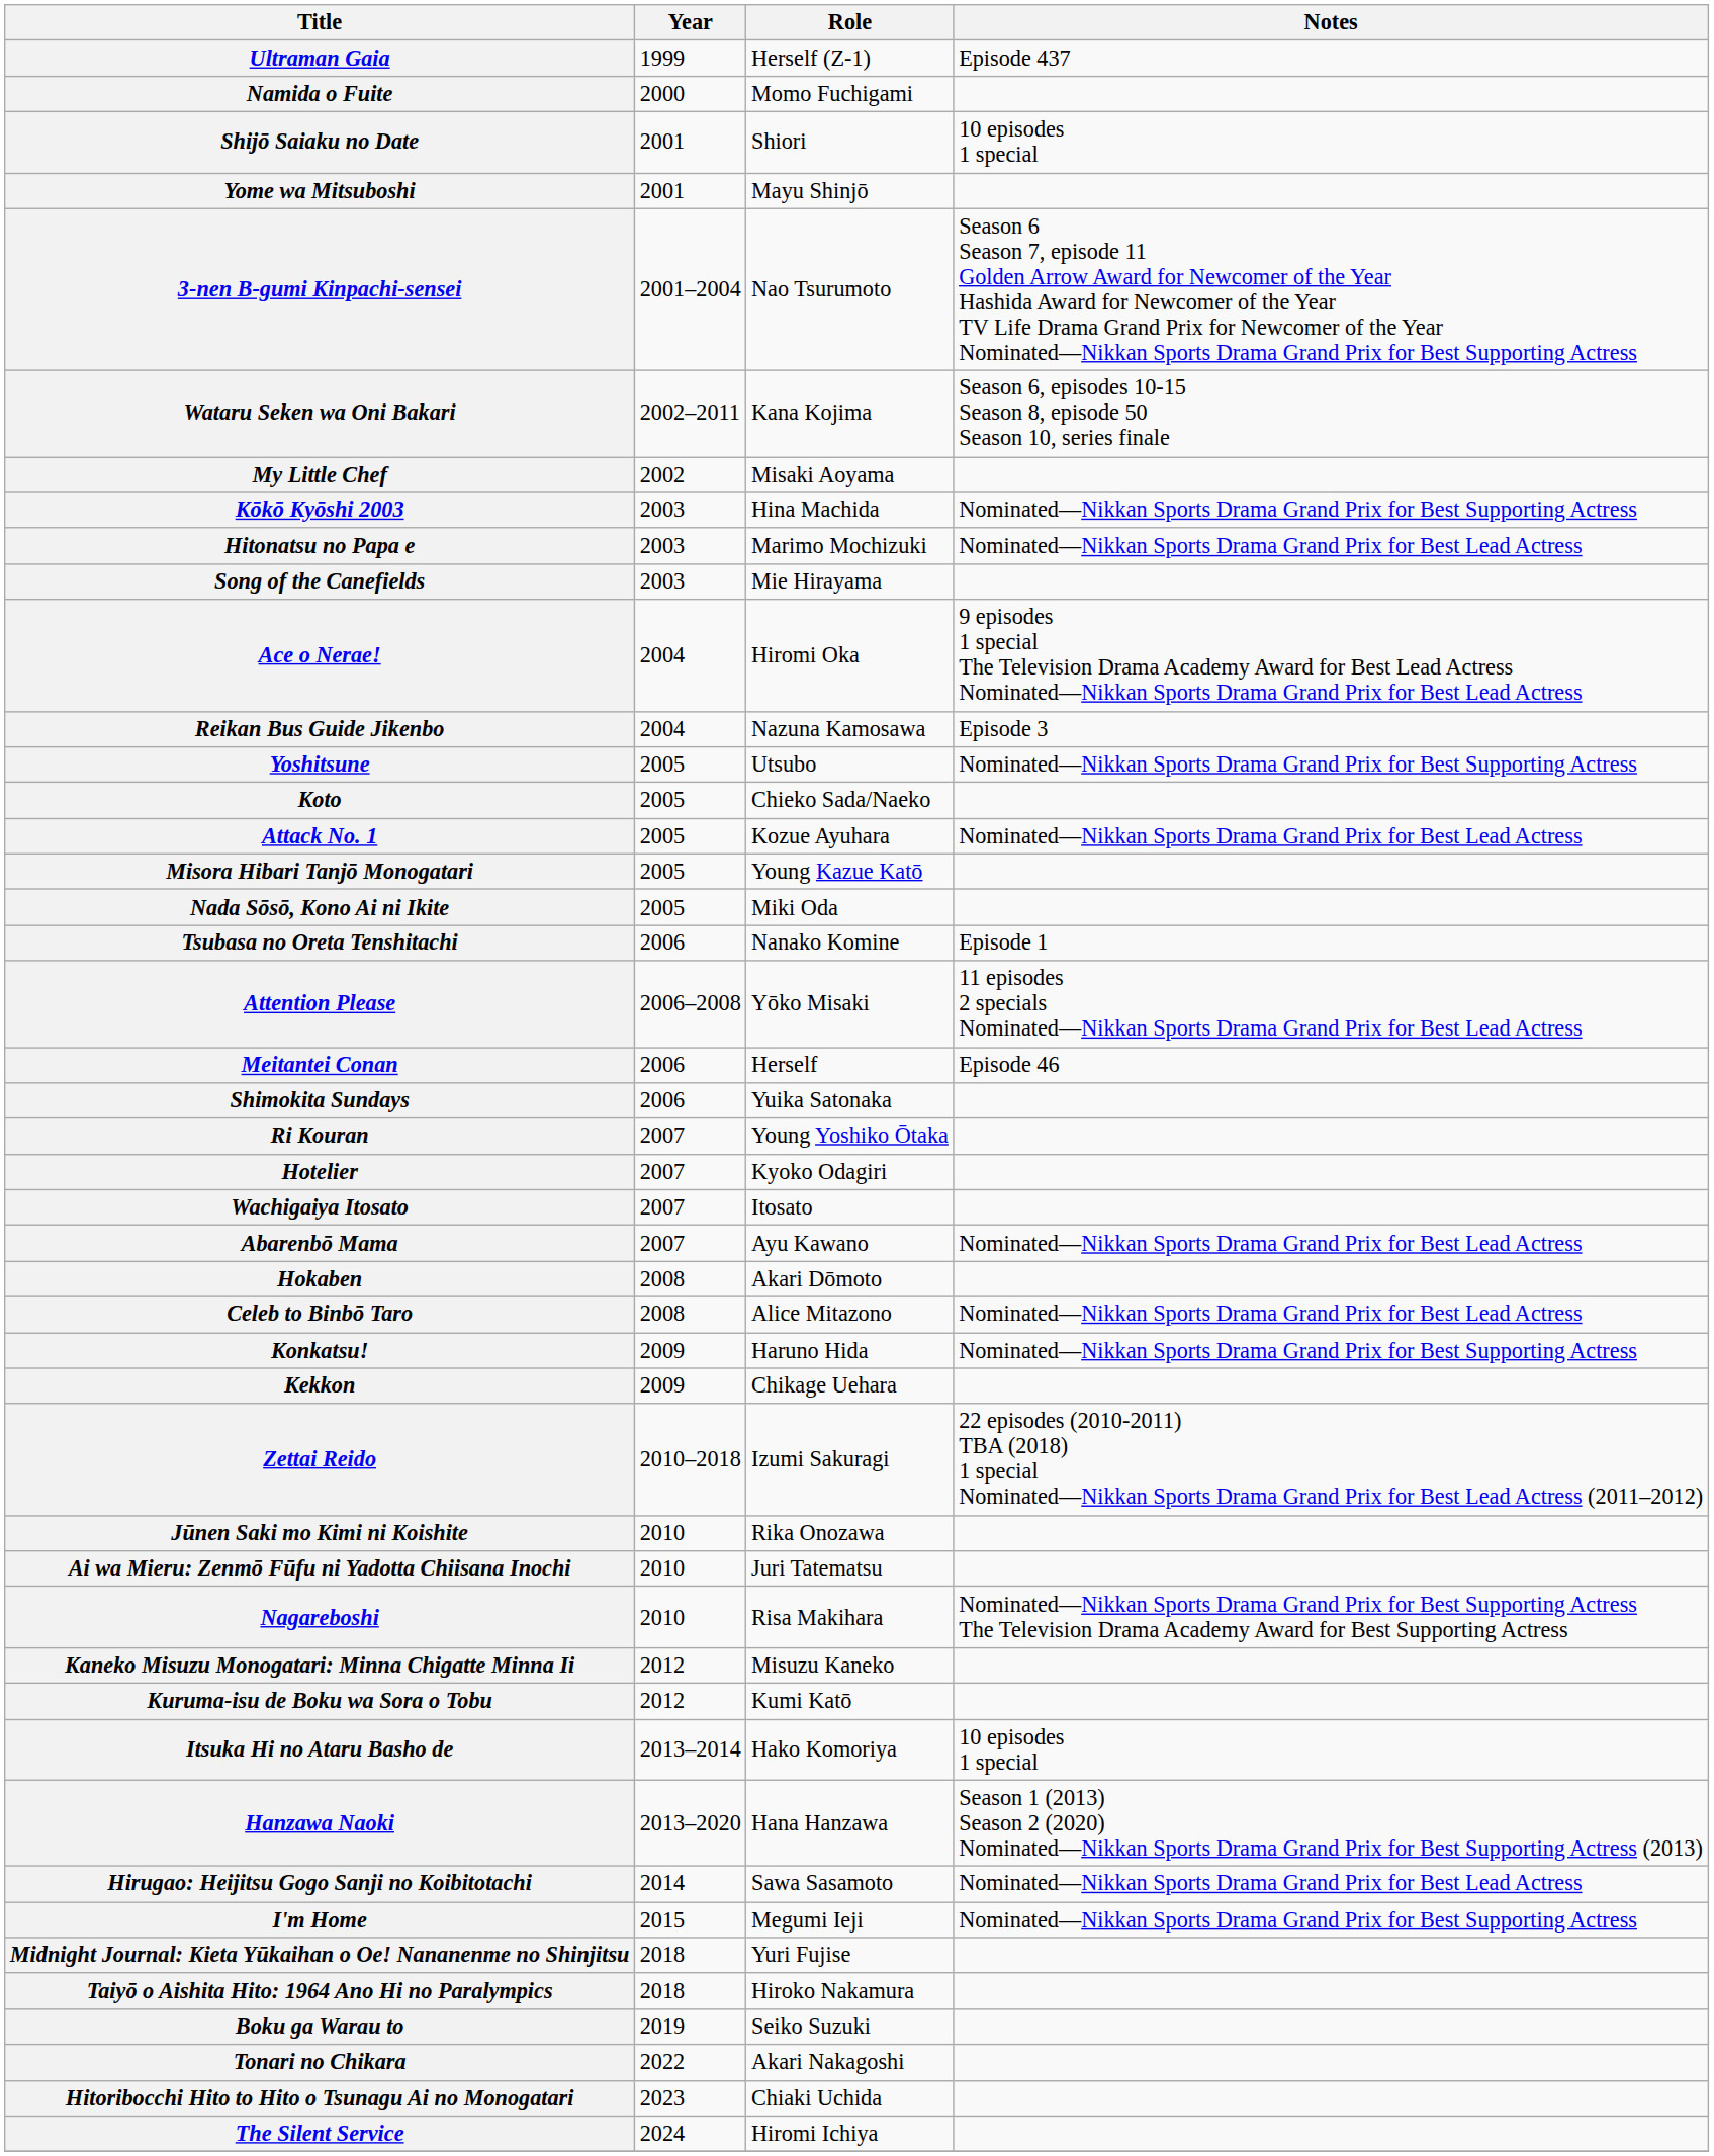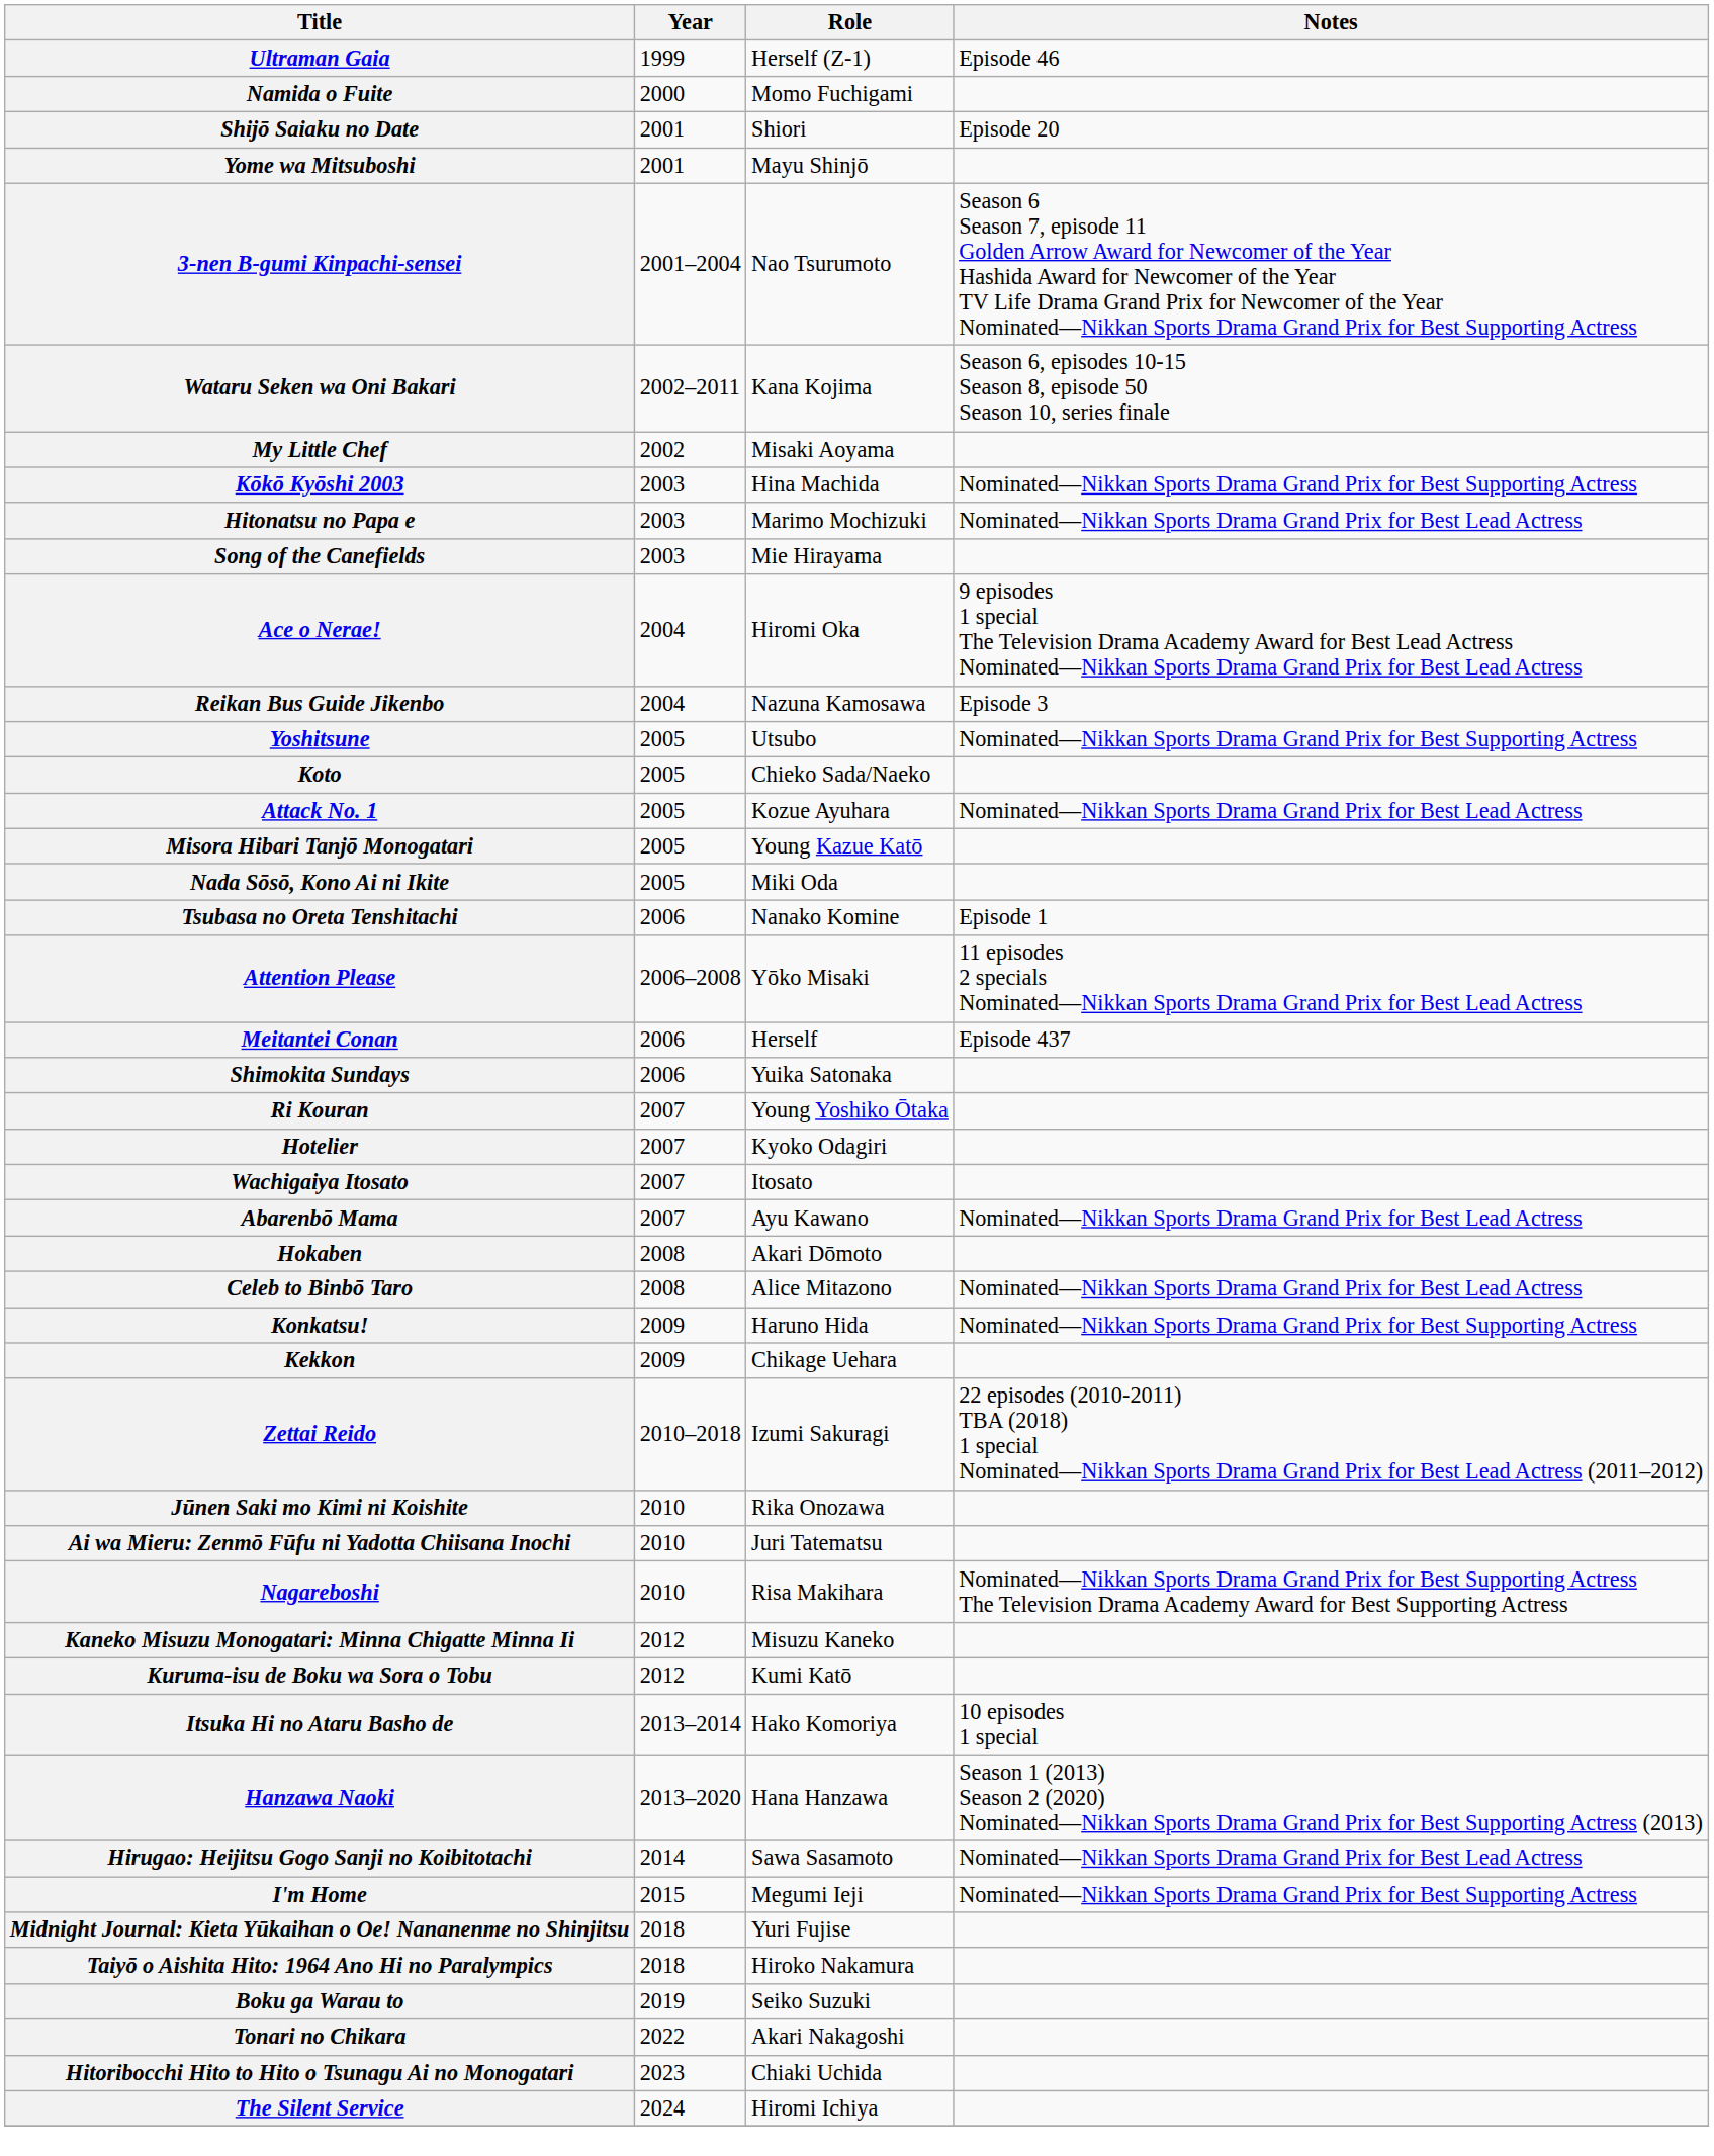 <table class="wikitable plainrowheaders sortable" style="font-size:100%">
 <tr>
 <th scope="col">Title</th>
 <th scope="col">Year</th>
 <th scope="col">Role</th>
 <th scope="col" class="unsortable">Notes</th>
 </tr>
 <tr>
 <th scope="row"><em><a href='#'>Ultraman Gaia</a></em></th>
 <td>1999</td>
 <td>Herself (Z-1)</td>
-<td>Episode 437</td>
+<td>Episode 46</td>
 </tr>
 <tr>
 <th scope="row"><em>Namida o Fuite</em></th>
 <td>2000</td>
 <td>Momo Fuchigami</td>
 <td></td>
 </tr>
 <tr>
 <th scope="row"><em>Shijō Saiaku no Date</em></th>
 <td>2001</td>
 <td>Shiori</td>
-<td>10 episodes<br>1 special</td>
+<td>Episode 20</td>
 </tr>
 <tr>
 <th scope="row"><em>Yome wa Mitsuboshi</em></th>
 <td>2001</td>
 <td>Mayu Shinjō</td>
 <td></td>
 </tr>
 <tr>
 <th scope="row"><em><a href='#'>3-nen B-gumi Kinpachi-sensei</a></em></th>
 <td>2001–2004</td>
 <td>Nao Tsurumoto</td>
 <td>Season 6<br>Season 7, episode 11<br><a href='#'>Golden Arrow Award for Newcomer of the Year</a><br>Hashida Award for Newcomer of the Year<br>TV Life Drama Grand Prix for Newcomer of the Year<br>Nominated—<a href='#'>Nikkan Sports Drama Grand Prix for Best Supporting Actress</a></td>
 </tr>
 <tr>
 <th scope="row"><em>Wataru Seken wa Oni Bakari</em></th>
 <td>2002–2011</td>
 <td>Kana Kojima</td>
 <td>Season 6, episodes 10-15<br>Season 8, episode 50<br>Season 10, series finale</td>
 </tr>
 <tr>
 <th scope="row"><em>My Little Chef</em></th>
 <td>2002</td>
 <td>Misaki Aoyama</td>
 <td></td>
 </tr>
 <tr>
 <th scope="row"><em><a href='#'>Kōkō Kyōshi 2003</a></em></th>
 <td>2003</td>
 <td>Hina Machida</td>
 <td>Nominated—<a href='#'>Nikkan Sports Drama Grand Prix for Best Supporting Actress</a></td>
 </tr>
 <tr>
 <th scope="row"><em>Hitonatsu no Papa e</em></th>
 <td>2003</td>
 <td>Marimo Mochizuki</td>
 <td>Nominated—<a href='#'>Nikkan Sports Drama Grand Prix for Best Lead Actress</a></td>
 </tr>
 <tr>
 <th scope="row"><em>Song of the Canefields</em></th>
 <td>2003</td>
 <td>Mie Hirayama</td>
 <td></td>
 </tr>
 <tr>
 <th scope="row"><em><a href='#'>Ace o Nerae!</a></em></th>
 <td>2004</td>
 <td>Hiromi Oka</td>
 <td>9 episodes<br>1 special<br>The Television Drama Academy Award for Best Lead Actress<br>Nominated—<a href='#'>Nikkan Sports Drama Grand Prix for Best Lead Actress</a></td>
 </tr>
 <tr>
 <th scope="row"><em>Reikan Bus Guide Jikenbo</em></th>
 <td>2004</td>
 <td>Nazuna Kamosawa</td>
 <td>Episode 3</td>
 </tr>
 <tr>
 <th scope="row"><em><a href='#'>Yoshitsune</a></em></th>
 <td>2005</td>
 <td>Utsubo</td>
 <td>Nominated—<a href='#'>Nikkan Sports Drama Grand Prix for Best Supporting Actress</a></td>
 </tr>
 <tr>
 <th scope="row"><em>Koto</em></th>
 <td>2005</td>
 <td>Chieko Sada/Naeko</td>
 <td></td>
 </tr>
 <tr>
 <th scope="row"><em><a href='#'>Attack No. 1</a></em></th>
 <td>2005</td>
 <td>Kozue Ayuhara</td>
 <td>Nominated—<a href='#'>Nikkan Sports Drama Grand Prix for Best Lead Actress</a></td>
 </tr>
 <tr>
 <th scope="row"><em>Misora Hibari Tanjō Monogatari</em></th>
 <td>2005</td>
 <td>Young <a href='#'>Kazue Katō</a></td>
 <td></td>
 </tr>
 <tr>
 <th scope="row"><em>Nada Sōsō, Kono Ai ni Ikite</em></th>
 <td>2005</td>
 <td>Miki Oda</td>
 <td></td>
 </tr>
 <tr>
 <th scope="row"><em>Tsubasa no Oreta Tenshitachi</em></th>
 <td>2006</td>
 <td>Nanako Komine</td>
 <td>Episode 1</td>
 </tr>
 <tr>
 <th scope="row"><em><a href='#'>Attention Please</a></em></th>
 <td>2006–2008</td>
 <td>Yōko Misaki</td>
 <td>11 episodes<br>2 specials<br>Nominated—<a href='#'>Nikkan Sports Drama Grand Prix for Best Lead Actress</a></td>
 </tr>
 <tr>
 <th scope="row"><em><a href='#'>Meitantei Conan</a></em></th>
 <td>2006</td>
 <td>Herself</td>
-<td>Episode 46</td>
+<td>Episode 437</td>
 </tr>
 <tr>
 <th scope="row"><em>Shimokita Sundays</em></th>
 <td>2006</td>
 <td>Yuika Satonaka</td>
 <td></td>
 </tr>
 <tr>
 <th scope="row"><em>Ri Kouran</em></th>
 <td>2007</td>
 <td>Young <a href='#'>Yoshiko Ōtaka</a></td>
 <td></td>
 </tr>
 <tr>
 <th scope="row"><em>Hotelier</em></th>
 <td>2007</td>
 <td>Kyoko Odagiri</td>
 <td></td>
 </tr>
 <tr>
 <th scope="row"><em>Wachigaiya Itosato</em></th>
 <td>2007</td>
 <td>Itosato</td>
 <td></td>
 </tr>
 <tr>
 <th scope="row"><em>Abarenbō Mama</em></th>
 <td>2007</td>
 <td>Ayu Kawano</td>
 <td>Nominated—<a href='#'>Nikkan Sports Drama Grand Prix for Best Lead Actress</a></td>
 </tr>
 <tr>
 <th scope="row"><em>Hokaben</em></th>
 <td>2008</td>
 <td>Akari Dōmoto</td>
 <td></td>
 </tr>
 <tr>
 <th scope="row"><em>Celeb to Binbō Taro</em></th>
 <td>2008</td>
 <td>Alice Mitazono</td>
 <td>Nominated—<a href='#'>Nikkan Sports Drama Grand Prix for Best Lead Actress</a></td>
 </tr>
 <tr>
 <th scope="row"><em>Konkatsu!</em></th>
 <td>2009</td>
 <td>Haruno Hida</td>
 <td>Nominated—<a href='#'>Nikkan Sports Drama Grand Prix for Best Supporting Actress</a></td>
 </tr>
 <tr>
 <th scope="row"><em>Kekkon</em></th>
 <td>2009</td>
 <td>Chikage Uehara</td>
 <td></td>
 </tr>
 <tr>
 <th scope="row"><em><a href='#'>Zettai Reido</a></em></th>
 <td>2010–2018</td>
 <td>Izumi Sakuragi</td>
 <td>22 episodes (2010-2011)<br>TBA (2018)<br>1 special<br>Nominated—<a href='#'>Nikkan Sports Drama Grand Prix for Best Lead Actress</a> (2011–2012)</td>
 </tr>
 <tr>
 <th scope="row"><em>Jūnen Saki mo Kimi ni Koishite</em></th>
 <td>2010</td>
 <td>Rika Onozawa</td>
 <td></td>
 </tr>
 <tr>
 <th scope="row"><em>Ai wa Mieru: Zenmō Fūfu ni Yadotta Chiisana Inochi</em></th>
 <td>2010</td>
 <td>Juri Tatematsu</td>
 <td></td>
 </tr>
 <tr>
 <th scope="row"><em><a href='#'>Nagareboshi</a></em></th>
 <td>2010</td>
 <td>Risa Makihara</td>
 <td>Nominated—<a href='#'>Nikkan Sports Drama Grand Prix for Best Supporting Actress</a><br>The Television Drama Academy Award for Best Supporting Actress</td>
 </tr>
 <tr>
 <th scope="row"><em>Kaneko Misuzu Monogatari: Minna Chigatte Minna Ii</em></th>
 <td>2012</td>
 <td>Misuzu Kaneko</td>
 <td></td>
 </tr>
 <tr>
 <th scope="row"><em>Kuruma-isu de Boku wa Sora o Tobu</em></th>
 <td>2012</td>
 <td>Kumi Katō</td>
 <td></td>
 </tr>
 <tr>
 <th scope="row"><em>Itsuka Hi no Ataru Basho de</em></th>
 <td>2013–2014</td>
 <td>Hako Komoriya</td>
 <td>10 episodes<br>1 special</td>
 </tr>
 <tr>
 <th scope="row"><em><a href='#'>Hanzawa Naoki</a></em></th>
 <td>2013–2020</td>
 <td>Hana Hanzawa</td>
 <td>Season 1 (2013)<br>Season 2 (2020)<br>Nominated—<a href='#'>Nikkan Sports Drama Grand Prix for Best Supporting Actress</a> (2013)</td>
 </tr>
 <tr>
 <th scope="row"><em>Hirugao: Heijitsu Gogo Sanji no Koibitotachi</em></th>
 <td>2014</td>
 <td>Sawa Sasamoto</td>
 <td>Nominated—<a href='#'>Nikkan Sports Drama Grand Prix for Best Lead Actress</a></td>
 </tr>
 <tr>
 <th scope="row"><em>I'm Home</em></th>
 <td>2015</td>
 <td>Megumi Ieji</td>
 <td>Nominated—<a href='#'>Nikkan Sports Drama Grand Prix for Best Supporting Actress</a></td>
 </tr>
 <tr>
 <th scope="row"><em>Midnight Journal: Kieta Yūkaihan o Oe! Nananenme no Shinjitsu</em></th>
 <td>2018</td>
 <td>Yuri Fujise</td>
 <td></td>
 </tr>
 <tr>
 <th scope="row"><em>Taiyō o Aishita Hito: 1964 Ano Hi no Paralympics</em></th>
 <td>2018</td>
 <td>Hiroko Nakamura</td>
 <td></td>
 </tr>
 <tr>
 <th scope="row"><em>Boku ga Warau to</em></th>
 <td>2019</td>
 <td>Seiko Suzuki</td>
 <td></td>
 </tr>
 <tr>
 <th scope="row"><em>Tonari no Chikara</em></th>
 <td>2022</td>
 <td>Akari Nakagoshi</td>
 </tr>
 <tr>
 <th scope="row"><em>Hitoribocchi Hito to Hito o Tsunagu Ai no Monogatari</em></th>
 <td>2023</td>
 <td>Chiaki Uchida</td>
 <td></td>
 </tr>
 <tr>
 <th scope="row"><em><a href='#'>The Silent Service</a></em></th>
 <td>2024</td>
 <td>Hiromi Ichiya</td>
 <td></td>
 </tr>
 <tr>
 </tr>
 </table>
